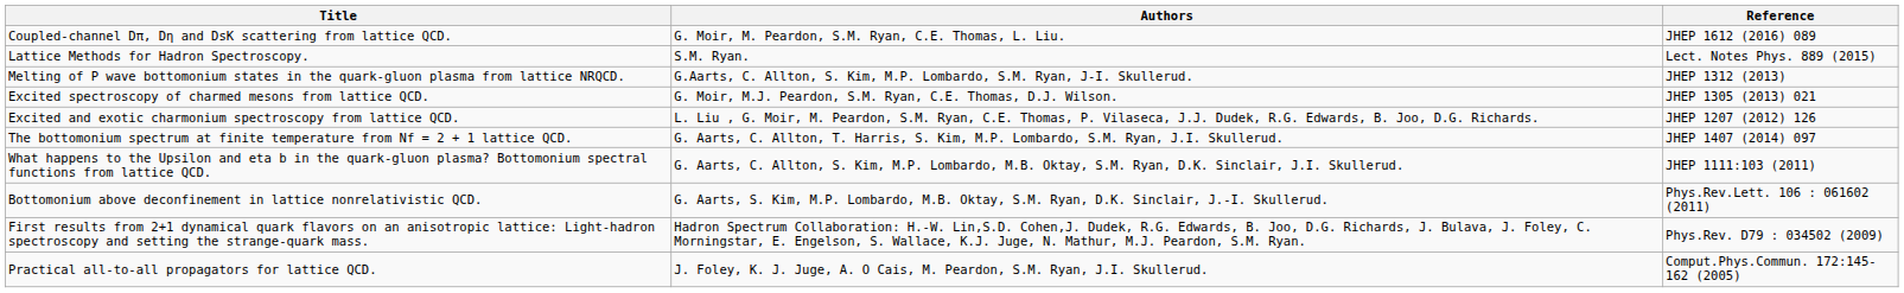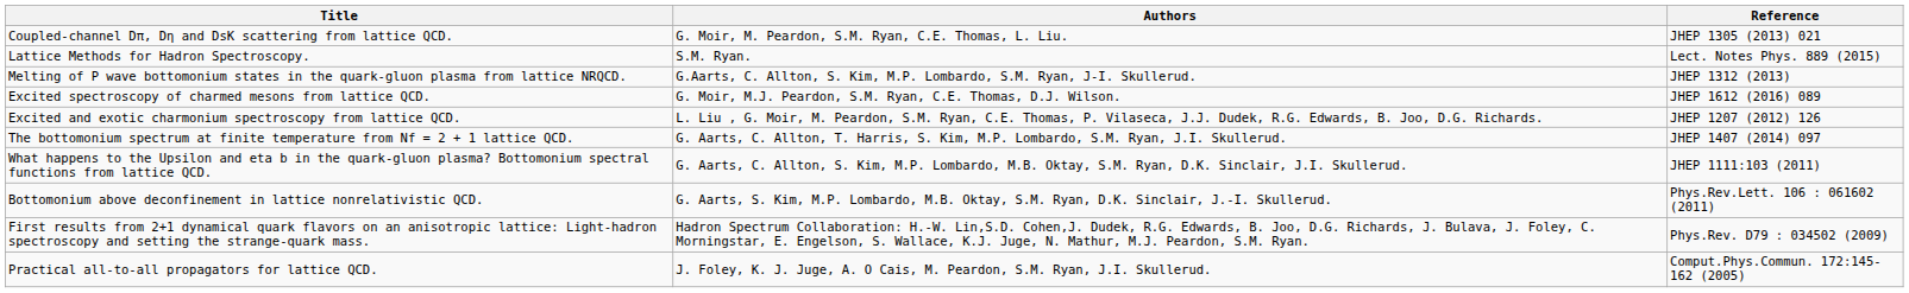 <table class="wikitable">
 <tr>
 <th><strong>Title</strong></th>
 <th><strong>Authors</strong></th>
 <th><strong>Reference</strong></th>
 </tr>
 <tr>
 <td>Coupled-channel Dπ, Dη and DsK scattering from lattice QCD.</td>
 <td>G. Moir, M. Peardon, S.M. Ryan, C.E. Thomas, L. Liu.</td>
-<td>JHEP 1612 (2016) 089</td>
+<td>JHEP 1305 (2013) 021</td>
 </tr>
 <tr>
 <td>Lattice Methods for Hadron Spectroscopy.  </td>
 <td>S.M. Ryan.</td>
 <td>Lect. Notes Phys. 889 (2015)</td>
 </tr>
 <tr>
 <td>Melting of P wave bottomonium states in the quark-gluon plasma from lattice NRQCD.  </td>
 <td>G.Aarts, C. Allton, S. Kim, M.P. Lombardo, S.M. Ryan, J-I. Skullerud.</td>
 <td>JHEP 1312 (2013)</td>
 </tr>
 <tr>
 <td>Excited spectroscopy of charmed mesons from lattice QCD.</td>
 <td>G. Moir, M.J. Peardon, S.M. Ryan, C.E. Thomas, D.J. Wilson.</td>
-<td>JHEP 1305 (2013) 021</td>
+<td>JHEP 1612 (2016) 089</td>
 </tr>
 <tr>
 <td>Excited and exotic charmonium spectroscopy from lattice QCD.  </td>
 <td>L. Liu , G. Moir, M. Peardon, S.M. Ryan, C.E. Thomas, P. Vilaseca, J.J. Dudek, R.G. Edwards, B. Joo, D.G. Richards.</td>
 <td>JHEP 1207 (2012) 126</td>
 </tr>
 <tr>
 <td>The bottomonium spectrum at finite temperature from Nf = 2 + 1 lattice QCD.</td>
 <td>G. Aarts, C. Allton, T. Harris, S. Kim, M.P. Lombardo, S.M. Ryan, J.I. Skullerud.</td>
 <td>JHEP 1407 (2014) 097</td>
 </tr>
 <tr>
 <td>What happens to the Upsilon and eta b in the quark-gluon plasma? Bottomonium spectral functions from lattice QCD.  </td>
 <td>G. Aarts, C. Allton, S. Kim, M.P. Lombardo, M.B. Oktay, S.M. Ryan, D.K. Sinclair, J.I. Skullerud.</td>
 <td>JHEP 1111:103 (2011)</td>
 </tr>
 <tr>
 <td>Bottomonium above deconfinement in lattice nonrelativistic QCD.  </td>
 <td>G. Aarts, S. Kim, M.P. Lombardo, M.B. Oktay, S.M. Ryan, D.K. Sinclair, J.-I. Skullerud.</td>
 <td>Phys.Rev.Lett. 106 : 061602 (2011)</td>
 </tr>
 <tr>
 <td>First results from 2+1 dynamical quark flavors on an anisotropic lattice: Light-hadron spectroscopy and setting the strange-quark mass.</td>
 <td>Hadron Spectrum Collaboration: H.-W. Lin,S.D. Cohen,J. Dudek, R.G. Edwards, B. Joo, D.G. Richards, J. Bulava, J. Foley, C. Morningstar, E. Engelson, S. Wallace, K.J. Juge, N. Mathur, M.J. Peardon, S.M. Ryan.</td>
 <td>Phys.Rev. D79 : 034502 (2009)</td>
 </tr>
 <tr>
 <td>Practical all-to-all propagators for lattice QCD.  </td>
 <td>J. Foley, K. J. Juge, A. O Cais, M. Peardon, S.M. Ryan, J.I. Skullerud.</td>
 <td>Comput.Phys.Commun. 172:145-162 (2005)</td>
 </tr>
 </table>
